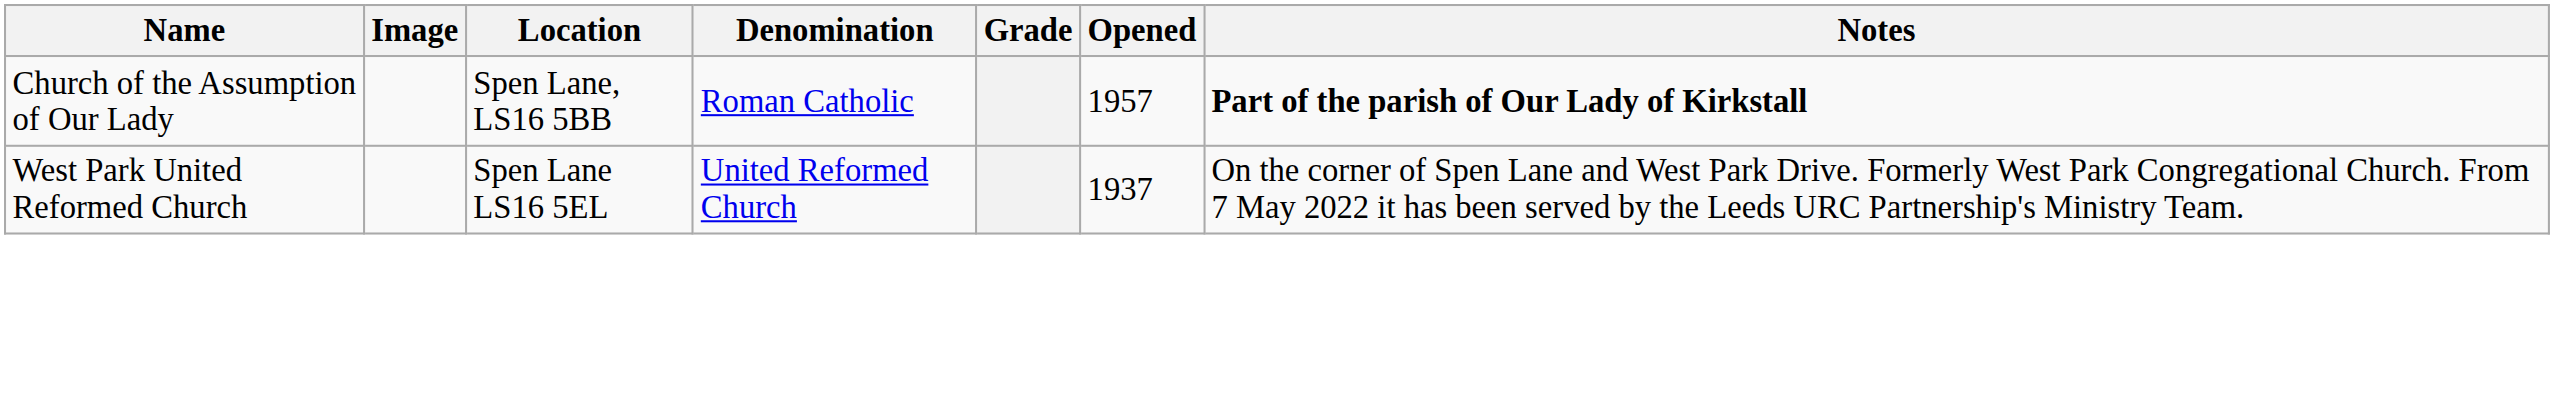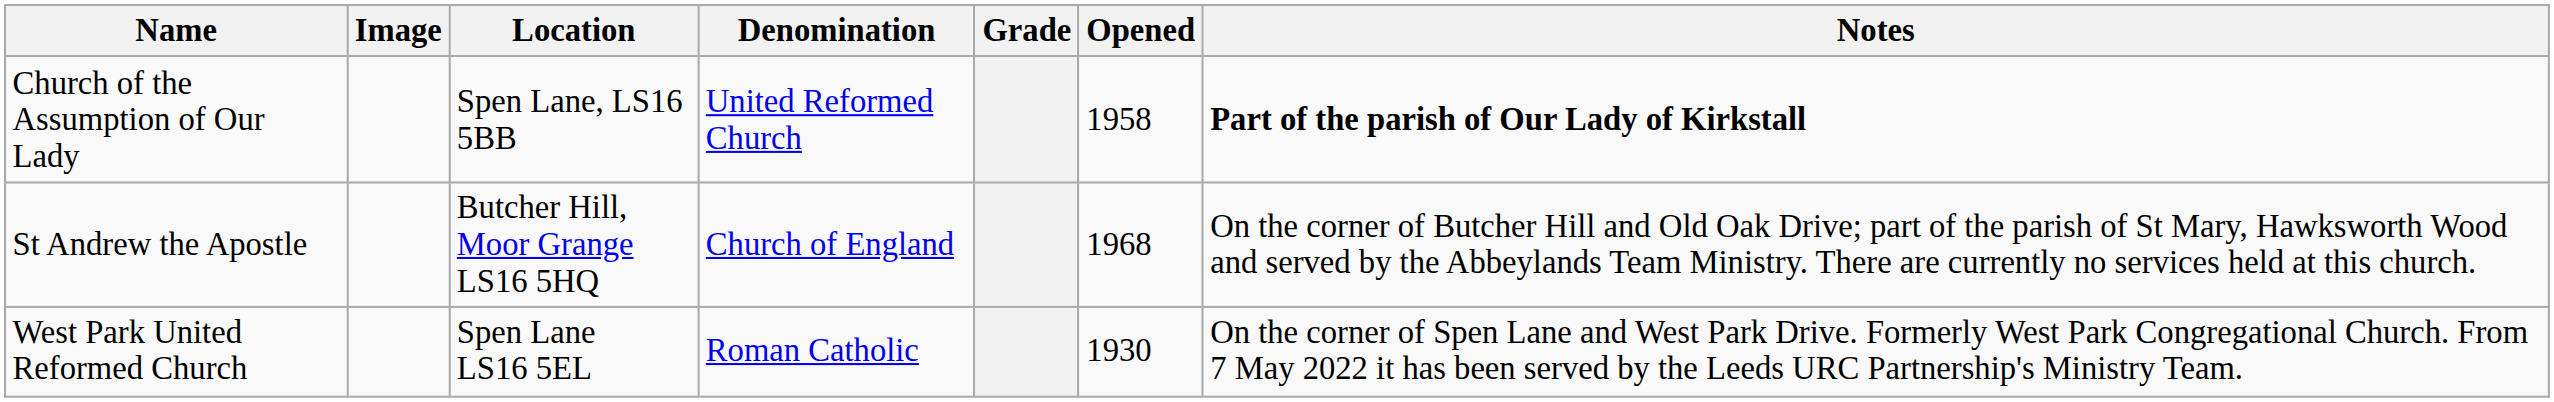 <table class="wikitable sortable">
 <tr>
 <th>Name</th>
 <th class="unsortable">Image</th>
 <th>Location</th>
 <th>Denomination</th>
 <th>Grade</th>
 <th>Opened</th>
 <th class="unsortable">Notes</th>
 </tr>
 <tr>
 <td>Church of the Assumption of Our Lady</td>
 <td></td>
 <td>Spen Lane,  LS16 5BB</td>
-<td><a href='#'>Roman Catholic</a></td>
+<td><a href='#'>United Reformed Church</a></td>
 <th></th>
-<td>1957</td>
+<td>1958</td>
 <td><strong>Part of the parish of Our Lady of Kirkstall </strong></td>
+</tr>
+<tr>
+<td>St Andrew the Apostle</td>
+<td></td>
+<td>Butcher Hill, <a href='#'>Moor Grange</a><br>LS16 5HQ</td>
+<td><a href='#'>Church of England</a></td>
+<th></th>
+<td>1968</td>
+<td>On the corner of Butcher Hill and Old Oak Drive; part of the parish of St Mary, Hawksworth Wood and served by the Abbeylands Team Ministry. There are currently no services held at this church.</td>
 </tr>
 <tr>
 <td>West Park United Reformed Church</td>
 <td></td>
 <td>Spen Lane<br>LS16 5EL</td>
-<td><a href='#'>United Reformed Church</a></td>
+<td><a href='#'>Roman Catholic</a></td>
 <th></th>
-<td>1937</td>
+<td>1930</td>
 <td>On the corner of Spen Lane and West Park Drive. Formerly West Park Congregational Church. From 7 May 2022 it has been served by the Leeds URC Partnership's Ministry Team.</td>
 </tr>
 </table>
